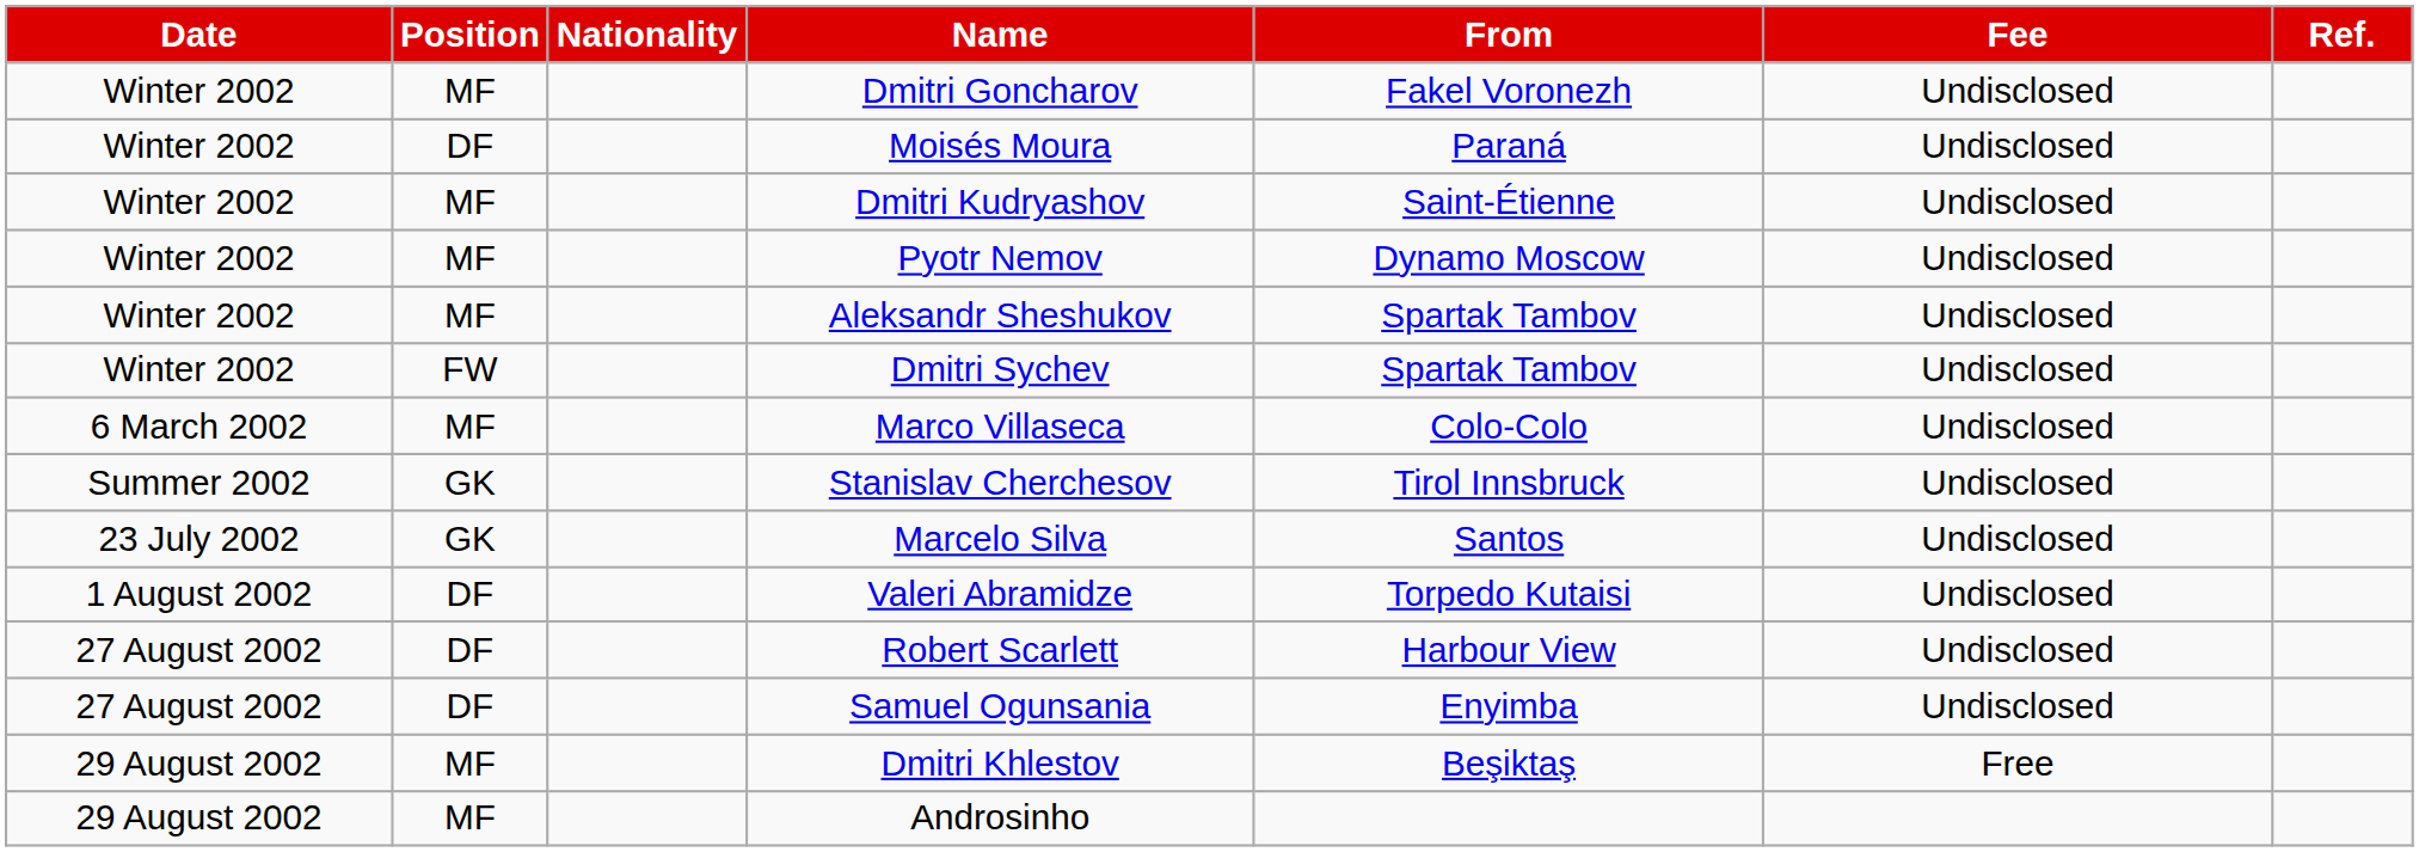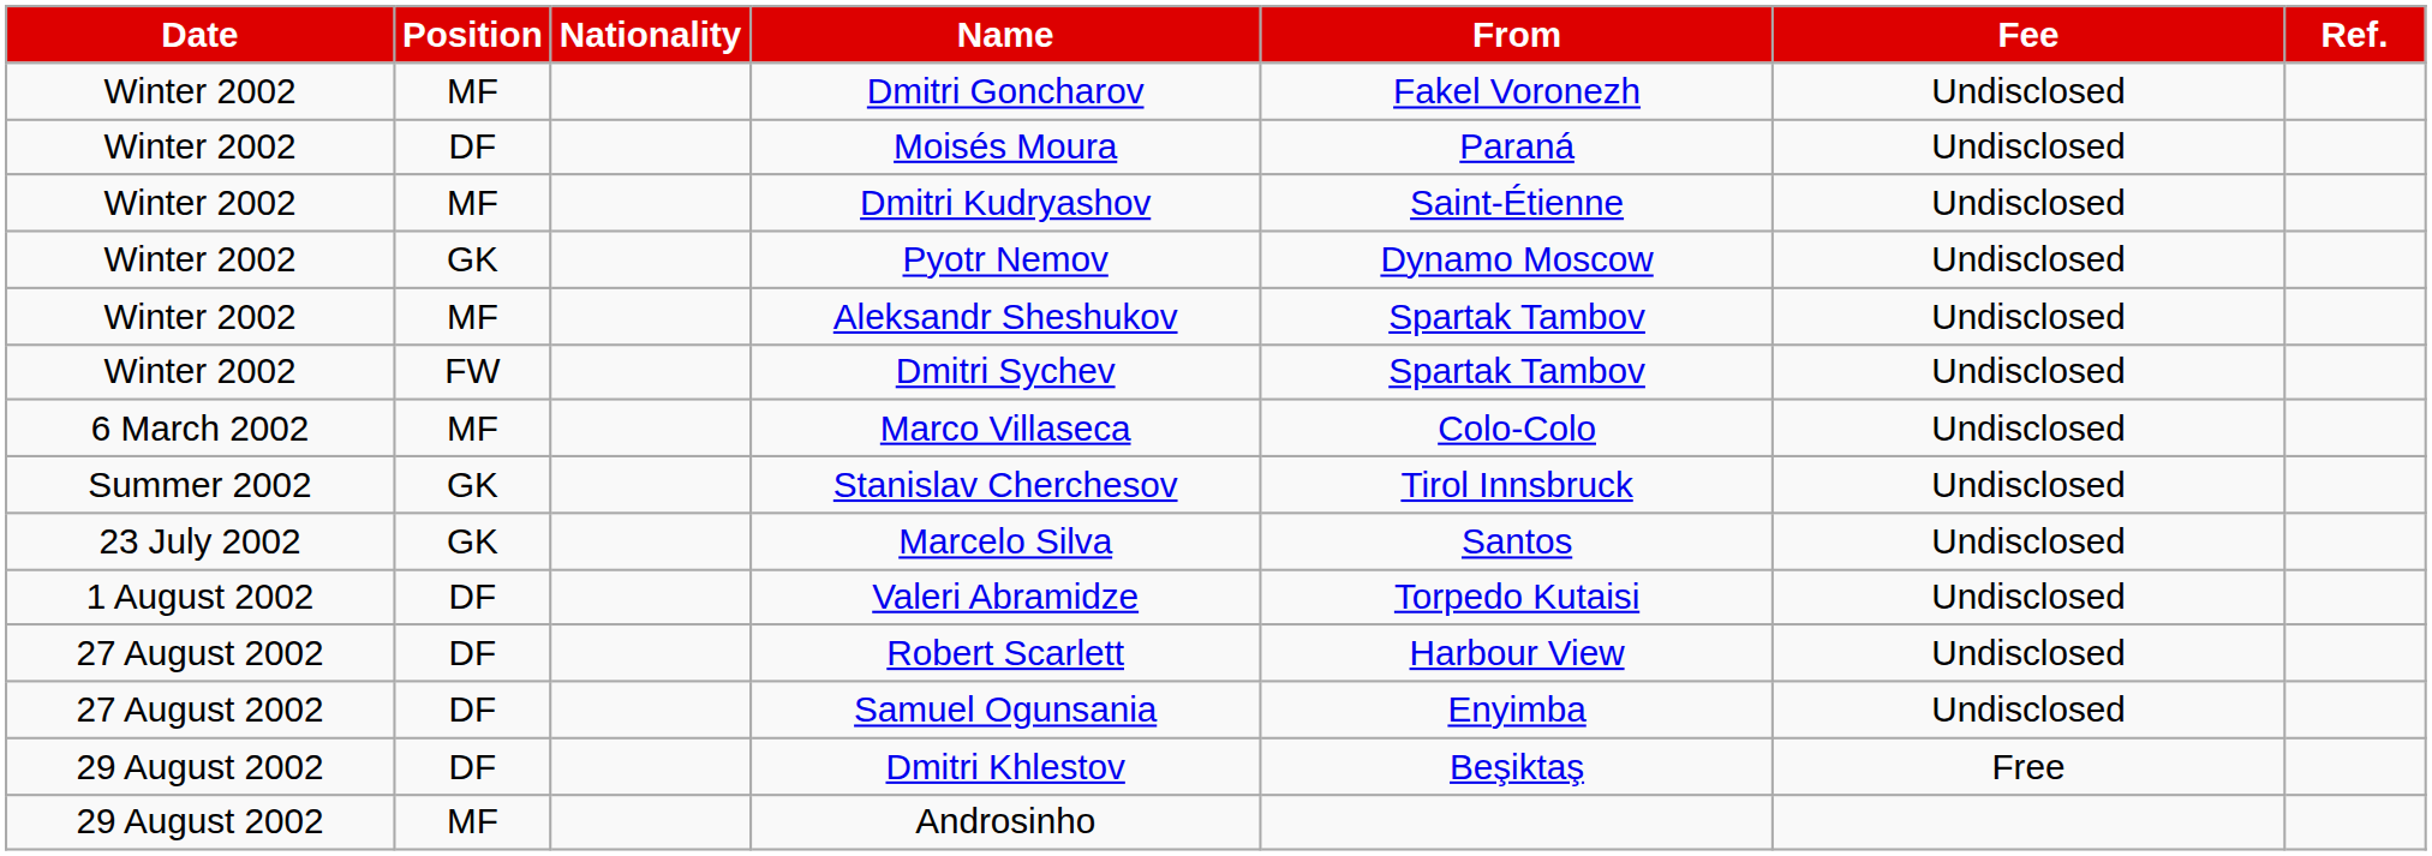 <table class="wikitable"  style="text-align:center; font-size:90%; ">
 <tr>
 <th style="background:#DD0000; color:white; width:150px;">Date</th>
 <th style="background:#DD0000; color:white; width:50px;">Position</th>
 <th style="background:#DD0000; color:white; width:50px;">Nationality</th>
 <th style="background:#DD0000; color:white; width:200px;">Name</th>
 <th style="background:#DD0000; color:white; width:200px;">From</th>
 <th style="background:#DD0000; color:white; width:200px;">Fee</th>
 <th style="background:#DD0000; color:white; width:50px;">Ref.</th>
 </tr>
 <tr>
 <td>Winter 2002</td>
 <td>MF</td>
 <td></td>
 <td><a href='#'>Dmitri Goncharov</a></td>
 <td><a href='#'>Fakel Voronezh</a></td>
 <td>Undisclosed</td>
 <td></td>
 </tr>
 <tr>
 <td>Winter 2002</td>
 <td>DF</td>
 <td></td>
 <td><a href='#'>Moisés Moura</a></td>
 <td><a href='#'>Paraná</a></td>
 <td>Undisclosed</td>
 <td></td>
 </tr>
 <tr>
 <td>Winter 2002</td>
 <td>MF</td>
 <td></td>
 <td><a href='#'>Dmitri Kudryashov</a></td>
 <td><a href='#'>Saint-Étienne</a></td>
 <td>Undisclosed</td>
 <td></td>
 </tr>
 <tr>
 <td>Winter 2002</td>
-<td>MF</td>
+<td>GK</td>
 <td></td>
 <td><a href='#'>Pyotr Nemov</a></td>
 <td><a href='#'>Dynamo Moscow</a></td>
 <td>Undisclosed</td>
 <td></td>
 </tr>
 <tr>
 <td>Winter 2002</td>
 <td>MF</td>
 <td></td>
 <td><a href='#'>Aleksandr Sheshukov</a></td>
 <td><a href='#'>Spartak Tambov</a></td>
 <td>Undisclosed</td>
 <td></td>
 </tr>
 <tr>
 <td>Winter 2002</td>
 <td>FW</td>
 <td></td>
 <td><a href='#'>Dmitri Sychev</a></td>
 <td><a href='#'>Spartak Tambov</a></td>
 <td>Undisclosed</td>
 <td></td>
 </tr>
 <tr>
 <td>6 March 2002</td>
 <td>MF</td>
 <td></td>
 <td><a href='#'>Marco Villaseca</a></td>
 <td><a href='#'>Colo-Colo</a></td>
 <td>Undisclosed</td>
 <td></td>
 </tr>
 <tr>
 <td>Summer 2002</td>
 <td>GK</td>
 <td></td>
 <td><a href='#'>Stanislav Cherchesov</a></td>
 <td><a href='#'>Tirol Innsbruck</a></td>
 <td>Undisclosed</td>
 <td></td>
 </tr>
 <tr>
 <td>23 July 2002</td>
 <td>GK</td>
 <td></td>
 <td><a href='#'>Marcelo Silva</a></td>
 <td><a href='#'>Santos</a></td>
 <td>Undisclosed</td>
 <td></td>
 </tr>
 <tr>
 <td>1 August 2002</td>
 <td>DF</td>
 <td></td>
 <td><a href='#'>Valeri Abramidze</a></td>
 <td><a href='#'>Torpedo Kutaisi</a></td>
 <td>Undisclosed</td>
 <td></td>
 </tr>
 <tr>
 <td>27 August 2002</td>
 <td>DF</td>
 <td></td>
 <td><a href='#'>Robert Scarlett</a></td>
 <td><a href='#'>Harbour View</a></td>
 <td>Undisclosed</td>
 <td></td>
 </tr>
 <tr>
 <td>27 August 2002</td>
 <td>DF</td>
 <td></td>
 <td><a href='#'>Samuel Ogunsania</a></td>
 <td><a href='#'>Enyimba</a></td>
 <td>Undisclosed</td>
 <td></td>
 </tr>
 <tr>
 <td>29 August 2002</td>
-<td>MF</td>
+<td>DF</td>
 <td></td>
 <td><a href='#'>Dmitri Khlestov</a></td>
 <td><a href='#'>Beşiktaş</a></td>
 <td>Free</td>
 <td></td>
 </tr>
 <tr>
 <td>29 August 2002</td>
 <td>MF</td>
 <td></td>
 <td>Androsinho</td>
 <td></td>
 <td></td>
 <td></td>
 </tr>
 </table>
